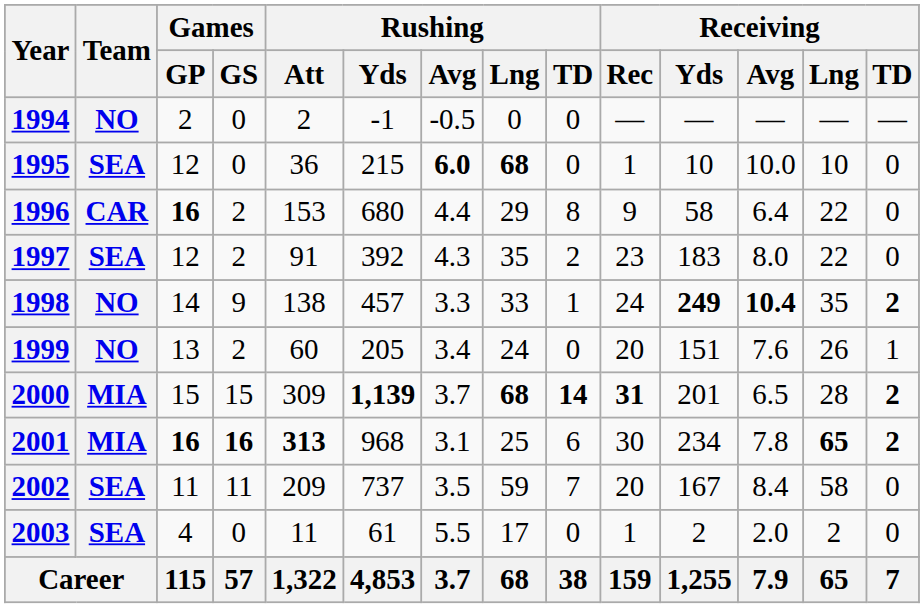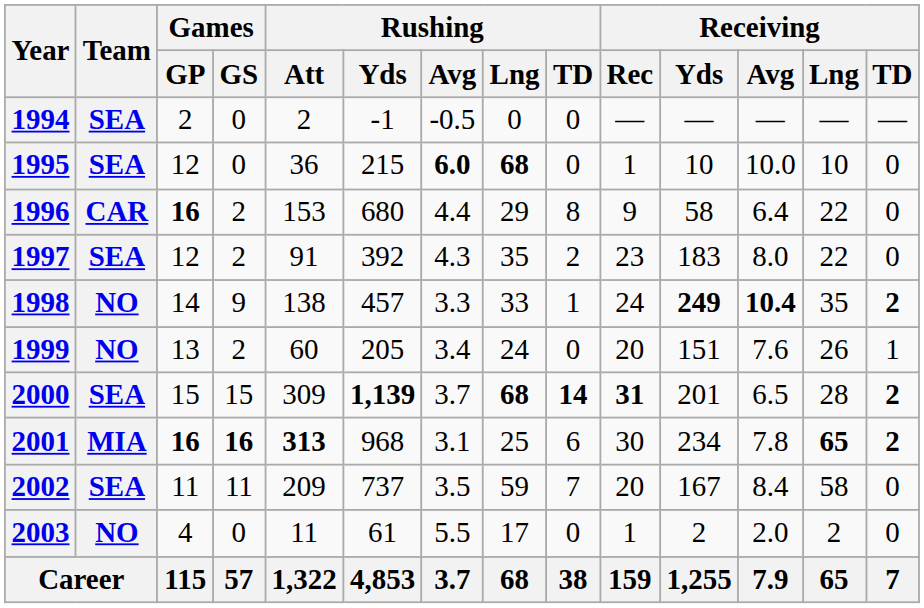 <table class="wikitable" style="text-align:center;">
 <tr>
 <th rowspan="2">Year</th>
 <th rowspan="2">Team</th>
 <th colspan="2">Games</th>
 <th colspan="5">Rushing</th>
 <th colspan="5">Receiving</th>
 </tr>
 <tr>
 <th>GP</th>
 <th>GS</th>
 <th>Att</th>
 <th>Yds</th>
 <th>Avg</th>
 <th>Lng</th>
 <th>TD</th>
 <th>Rec</th>
 <th>Yds</th>
 <th>Avg</th>
 <th>Lng</th>
 <th>TD</th>
 </tr>
 <tr>
 <th><a href='#'>1994</a></th>
-<th><a href='#'>NO</a></th>
+<th><a href='#'>SEA</a></th>
 <td>2</td>
 <td>0</td>
 <td>2</td>
 <td>-1</td>
 <td>-0.5</td>
 <td>0</td>
 <td>0</td>
 <td>—</td>
 <td>—</td>
 <td>—</td>
 <td>—</td>
 <td>—</td>
 </tr>
 <tr>
 <th><a href='#'>1995</a></th>
 <th><a href='#'>SEA</a></th>
 <td>12</td>
 <td>0</td>
 <td>36</td>
 <td>215</td>
 <td><strong>6.0</strong></td>
 <td><strong>68</strong></td>
 <td>0</td>
 <td>1</td>
 <td>10</td>
 <td>10.0</td>
 <td>10</td>
 <td>0</td>
 </tr>
 <tr>
 <th><a href='#'>1996</a></th>
 <th><a href='#'>CAR</a></th>
 <td><strong>16</strong></td>
 <td>2</td>
 <td>153</td>
 <td>680</td>
 <td>4.4</td>
 <td>29</td>
 <td>8</td>
 <td>9</td>
 <td>58</td>
 <td>6.4</td>
 <td>22</td>
 <td>0</td>
 </tr>
 <tr>
 <th><a href='#'>1997</a></th>
 <th><a href='#'>SEA</a></th>
 <td>12</td>
 <td>2</td>
 <td>91</td>
 <td>392</td>
 <td>4.3</td>
 <td>35</td>
 <td>2</td>
 <td>23</td>
 <td>183</td>
 <td>8.0</td>
 <td>22</td>
 <td>0</td>
 </tr>
 <tr>
 <th><a href='#'>1998</a></th>
 <th><a href='#'>NO</a></th>
 <td>14</td>
 <td>9</td>
 <td>138</td>
 <td>457</td>
 <td>3.3</td>
 <td>33</td>
 <td>1</td>
 <td>24</td>
 <td><strong>249</strong></td>
 <td><strong>10.4</strong></td>
 <td>35</td>
 <td><strong>2</strong></td>
 </tr>
 <tr>
 <th><a href='#'>1999</a></th>
 <th><a href='#'>NO</a></th>
 <td>13</td>
 <td>2</td>
 <td>60</td>
 <td>205</td>
 <td>3.4</td>
 <td>24</td>
 <td>0</td>
 <td>20</td>
 <td>151</td>
 <td>7.6</td>
 <td>26</td>
 <td>1</td>
 </tr>
 <tr>
 <th><a href='#'>2000</a></th>
-<th><a href='#'>MIA</a></th>
+<th><a href='#'>SEA</a></th>
 <td>15</td>
 <td>15</td>
 <td>309</td>
 <td><strong>1,139</strong></td>
 <td>3.7</td>
 <td><strong>68</strong></td>
 <td><strong>14</strong></td>
 <td><strong>31</strong></td>
 <td>201</td>
 <td>6.5</td>
 <td>28</td>
 <td><strong>2</strong></td>
 </tr>
 <tr>
 <th><a href='#'>2001</a></th>
 <th><a href='#'>MIA</a></th>
 <td><strong>16</strong></td>
 <td><strong>16</strong></td>
 <td><strong>313</strong></td>
 <td>968</td>
 <td>3.1</td>
 <td>25</td>
 <td>6</td>
 <td>30</td>
 <td>234</td>
 <td>7.8</td>
 <td><strong>65</strong></td>
 <td><strong>2</strong></td>
 </tr>
 <tr>
 <th><a href='#'>2002</a></th>
 <th><a href='#'>SEA</a></th>
 <td>11</td>
 <td>11</td>
 <td>209</td>
 <td>737</td>
 <td>3.5</td>
 <td>59</td>
 <td>7</td>
 <td>20</td>
 <td>167</td>
 <td>8.4</td>
 <td>58</td>
 <td>0</td>
 </tr>
 <tr>
 <th><a href='#'>2003</a></th>
-<th><a href='#'>SEA</a></th>
+<th><a href='#'>NO</a></th>
 <td>4</td>
 <td>0</td>
 <td>11</td>
 <td>61</td>
 <td>5.5</td>
 <td>17</td>
 <td>0</td>
 <td>1</td>
 <td>2</td>
 <td>2.0</td>
 <td>2</td>
 <td>0</td>
 </tr>
 <tr>
 <th colspan="2">Career</th>
 <th>115</th>
 <th>57</th>
 <th>1,322</th>
 <th>4,853</th>
 <th>3.7</th>
 <th>68</th>
 <th>38</th>
 <th>159</th>
 <th>1,255</th>
 <th>7.9</th>
 <th>65</th>
 <th>7</th>
 </tr>
 </table>
